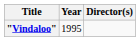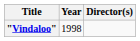 <table class="wikitable plainrowheaders" style="text-align:center;">
 <tr>
 <th scope="col">Title</th>
 <th scope="col">Year</th>
 <th scope="col">Director(s)</th>
 </tr>
 <tr>
 <th scope="row">"<a href='#'>Vindaloo</a>"<br></th>
-<td>1995</td>
+<td>1998</td>
 <td></td>
 </tr>
 </table>
